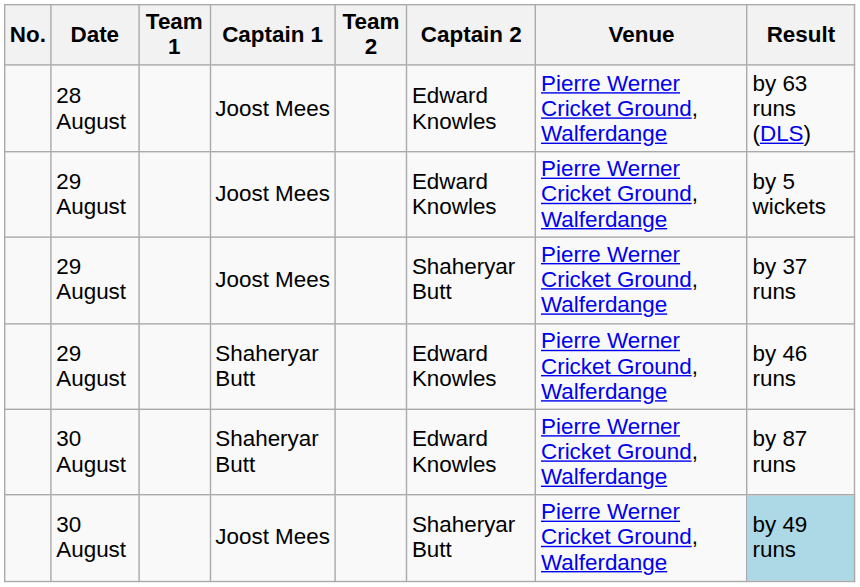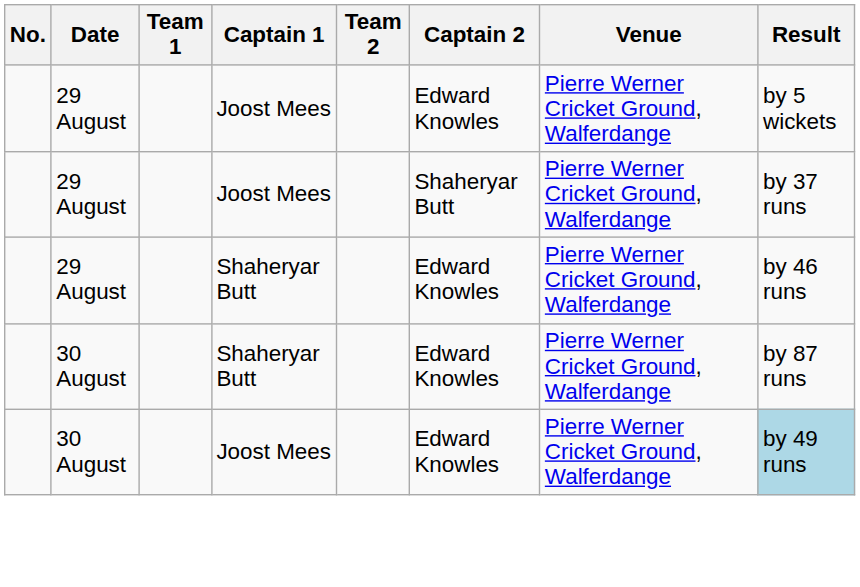 <table class="wikitable">
 <tr>
 <th>No.</th>
 <th>Date</th>
 <th>Team 1</th>
 <th>Captain 1</th>
 <th>Team 2</th>
 <th>Captain 2</th>
 <th>Venue</th>
 <th>Result</th>
-</tr>
-<tr>
-<td></td>
-<td>28 August</td>
-<td></td>
-<td>Joost Mees</td>
-<td></td>
-<td>Edward Knowles</td>
-<td><a href='#'>Pierre Werner Cricket Ground</a>, <a href='#'>Walferdange</a></td>
-<td> by 63 runs (<a href='#'>DLS</a>)</td>
 </tr>
 <tr>
 <td></td>
 <td>29 August</td>
 <td></td>
 <td>Joost Mees</td>
 <td></td>
 <td>Edward Knowles</td>
 <td><a href='#'>Pierre Werner Cricket Ground</a>, <a href='#'>Walferdange</a></td>
 <td> by 5 wickets</td>
 </tr>
 <tr>
 <td></td>
 <td>29 August</td>
 <td></td>
 <td>Joost Mees</td>
 <td></td>
 <td>Shaheryar Butt</td>
 <td><a href='#'>Pierre Werner Cricket Ground</a>, <a href='#'>Walferdange</a></td>
 <td> by 37 runs</td>
 </tr>
 <tr>
 <td></td>
 <td>29 August</td>
 <td></td>
 <td>Shaheryar Butt</td>
 <td></td>
 <td>Edward Knowles</td>
 <td><a href='#'>Pierre Werner Cricket Ground</a>, <a href='#'>Walferdange</a></td>
 <td> by 46 runs</td>
 </tr>
 <tr>
 <td></td>
 <td>30 August</td>
 <td></td>
 <td>Shaheryar Butt</td>
 <td></td>
 <td>Edward Knowles</td>
 <td><a href='#'>Pierre Werner Cricket Ground</a>, <a href='#'>Walferdange</a></td>
 <td> by 87 runs</td>
 </tr>
 <tr>
 <td></td>
 <td>30 August</td>
 <td></td>
 <td>Joost Mees</td>
 <td></td>
-<td>Shaheryar Butt</td>
+<td>Edward Knowles</td>
 <td><a href='#'>Pierre Werner Cricket Ground</a>, <a href='#'>Walferdange</a></td>
 <td style="background: lightblue;"> by 49 runs</td>
 </tr>
 </table>
